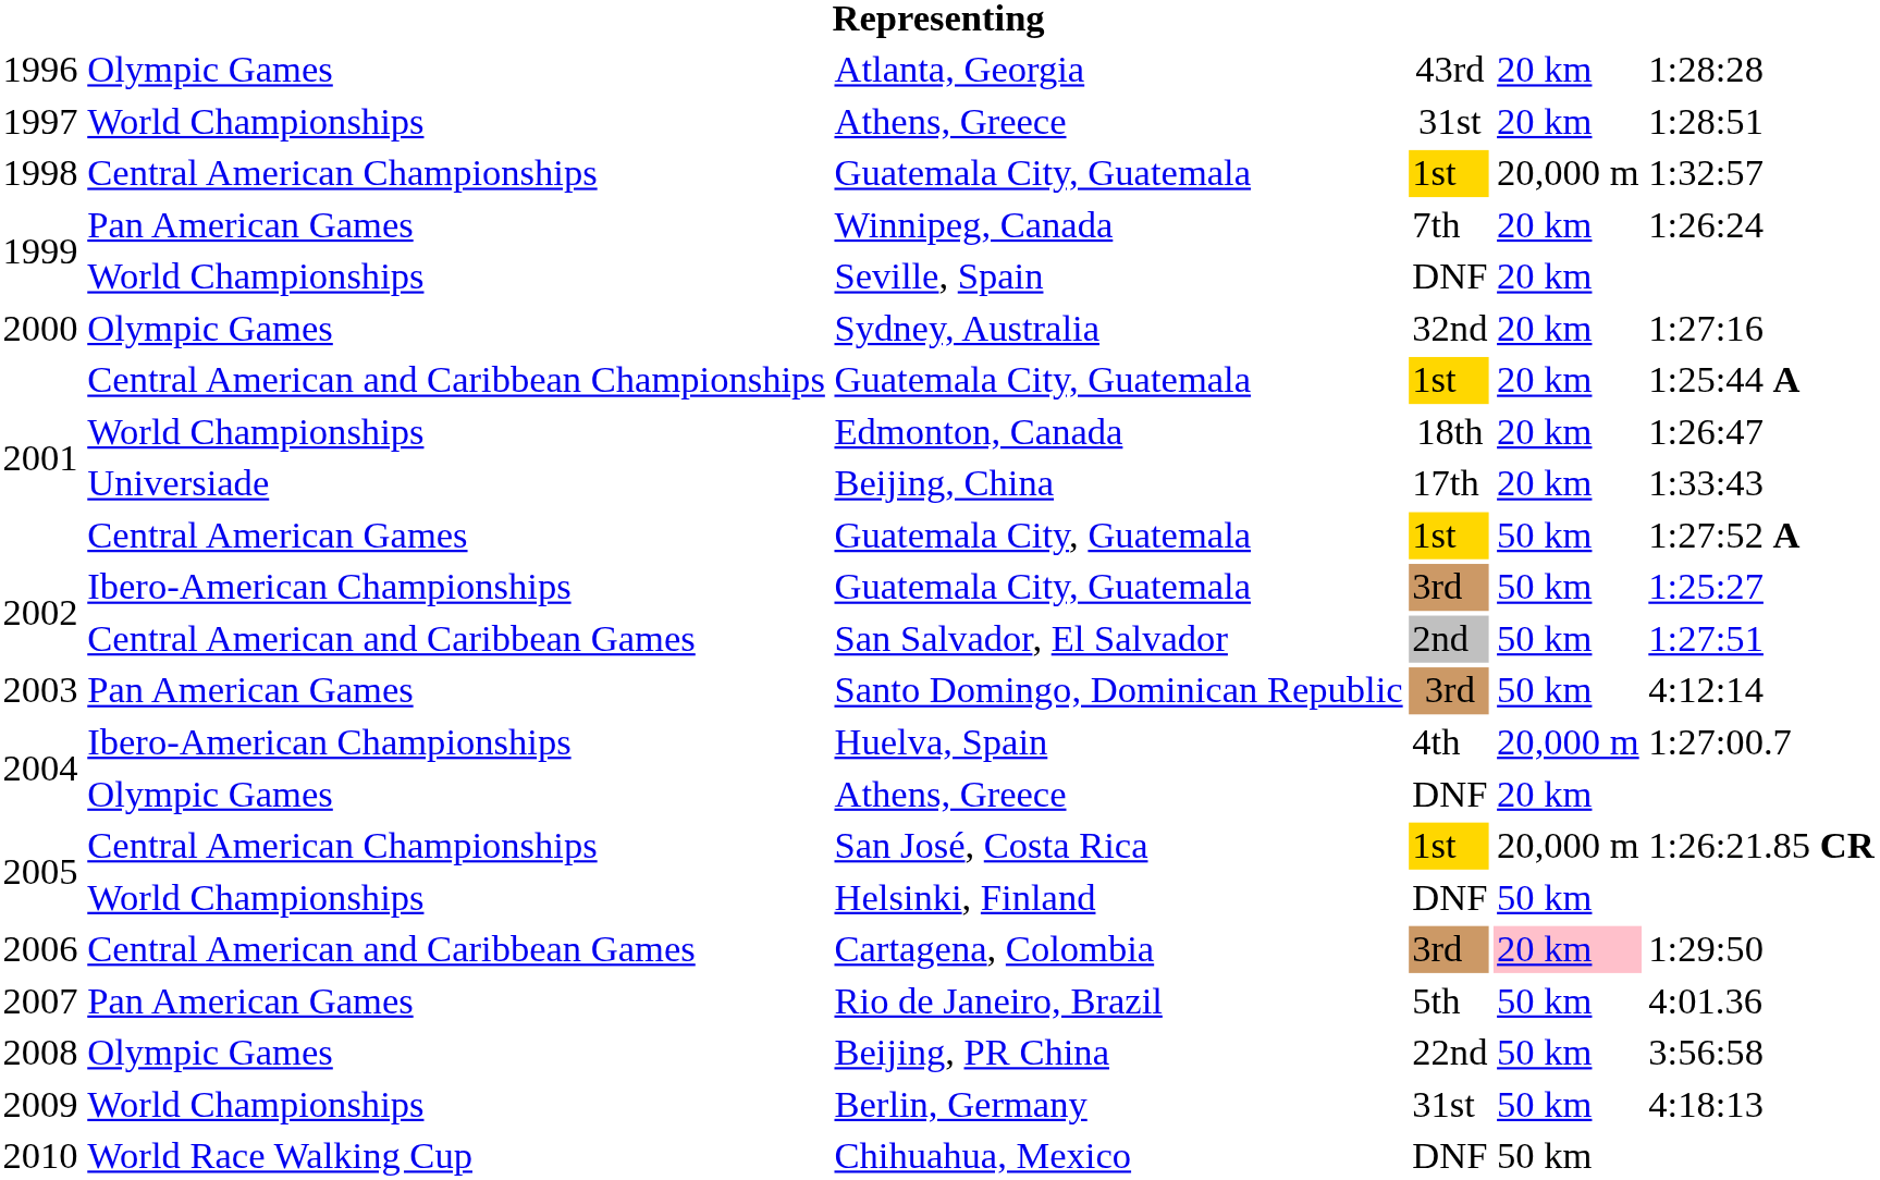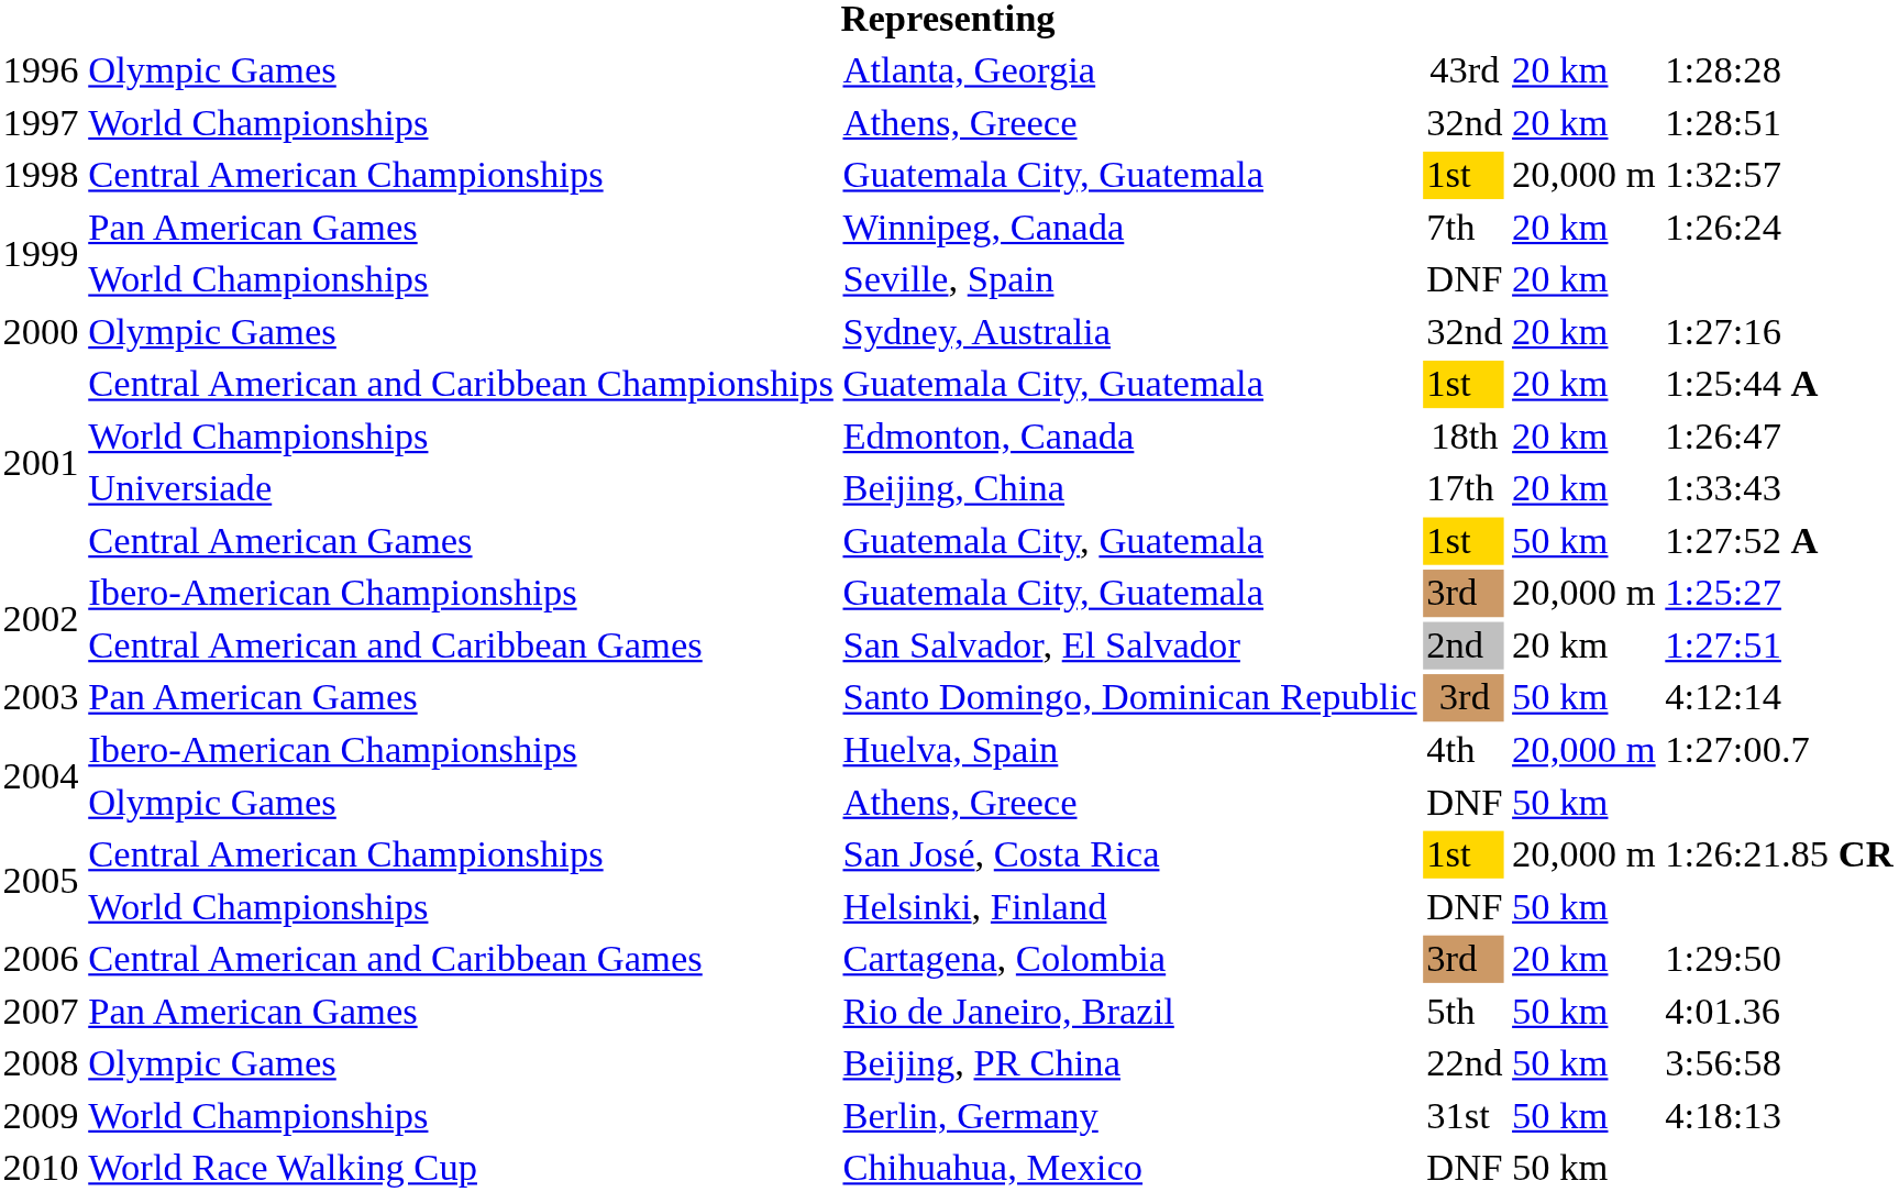 <table>
 <tr>
 <th colspan="6">Representing </th>
 </tr>
 <tr>
 <td>1996</td>
 <td><a href='#'>Olympic Games</a></td>
 <td><a href='#'>Atlanta, Georgia</a></td>
 <td align="center">43rd</td>
 <td><a href='#'>20 km</a></td>
 <td>1:28:28</td>
 </tr>
 <tr>
 <td>1997</td>
 <td><a href='#'>World Championships</a></td>
 <td><a href='#'>Athens, Greece</a></td>
-<td align="center">31st</td>
+<td align="center">32nd</td>
 <td><a href='#'>20 km</a></td>
 <td>1:28:51</td>
 </tr>
 <tr>
 <td>1998</td>
 <td><a href='#'>Central American Championships</a></td>
 <td><a href='#'>Guatemala City, Guatemala</a></td>
 <td bgcolor=gold>1st</td>
 <td>20,000 m</td>
 <td>1:32:57</td>
 </tr>
 <tr>
 <td rowspan=2>1999</td>
 <td><a href='#'>Pan American Games</a></td>
 <td><a href='#'>Winnipeg, Canada</a></td>
 <td>7th</td>
 <td><a href='#'>20 km</a></td>
 <td>1:26:24</td>
 </tr>
 <tr>
 <td><a href='#'>World Championships</a></td>
 <td><a href='#'>Seville</a>, <a href='#'>Spain</a></td>
 <td align="center">DNF</td>
 <td><a href='#'>20 km</a></td>
 <td></td>
 </tr>
 <tr>
 <td>2000</td>
 <td><a href='#'>Olympic Games</a></td>
 <td><a href='#'>Sydney, Australia</a></td>
 <td align="center">32nd</td>
 <td><a href='#'>20 km</a></td>
 <td>1:27:16</td>
 </tr>
 <tr>
 <td rowspan=4>2001</td>
 <td><a href='#'>Central American and Caribbean Championships</a></td>
 <td><a href='#'>Guatemala City, Guatemala</a></td>
 <td bgcolor="gold">1st</td>
 <td><a href='#'>20 km</a></td>
 <td>1:25:44 <strong>A</strong></td>
 </tr>
 <tr>
 <td><a href='#'>World Championships</a></td>
 <td><a href='#'>Edmonton, Canada</a></td>
 <td align="center">18th</td>
 <td><a href='#'>20 km</a></td>
 <td>1:26:47</td>
 </tr>
 <tr>
 <td><a href='#'>Universiade</a></td>
 <td><a href='#'>Beijing, China</a></td>
 <td>17th</td>
 <td><a href='#'>20 km</a></td>
 <td>1:33:43</td>
 </tr>
 <tr>
 <td><a href='#'>Central American Games</a></td>
 <td><a href='#'>Guatemala City</a>, <a href='#'>Guatemala</a></td>
 <td bgcolor=gold>1st</td>
 <td><a href='#'>50 km</a></td>
 <td>1:27:52 <strong>A</strong></td>
 </tr>
 <tr>
 <td rowspan=2>2002</td>
 <td><a href='#'>Ibero-American Championships</a></td>
 <td><a href='#'>Guatemala City, Guatemala</a></td>
 <td bgcolor=cc9966>3rd</td>
-<td><a href='#'>50 km</a></td>
+<td>20,000 m</td>
 <td><a href='#'>1:25:27</a></td>
 </tr>
 <tr>
 <td><a href='#'>Central American and Caribbean Games</a></td>
 <td><a href='#'>San Salvador</a>, <a href='#'>El Salvador</a></td>
 <td bgcolor="silver">2nd</td>
-<td><a href='#'>50 km</a></td>
+<td>20 km</td>
 <td><a href='#'>1:27:51</a></td>
 </tr>
 <tr>
 <td>2003</td>
 <td><a href='#'>Pan American Games</a></td>
 <td><a href='#'>Santo Domingo, Dominican Republic</a></td>
 <td bgcolor="cc9966" align="center">3rd</td>
 <td><a href='#'>50 km</a></td>
 <td>4:12:14</td>
 </tr>
 <tr>
 <td rowspan=2>2004</td>
 <td><a href='#'>Ibero-American Championships</a></td>
 <td><a href='#'>Huelva, Spain</a></td>
 <td>4th</td>
 <td><a href='#'>20,000 m</a></td>
 <td>1:27:00.7</td>
 </tr>
 <tr>
 <td><a href='#'>Olympic Games</a></td>
 <td><a href='#'>Athens, Greece</a></td>
 <td>DNF</td>
-<td><a href='#'>20 km</a></td>
+<td><a href='#'>50 km</a></td>
 <td></td>
 </tr>
 <tr>
 <td rowspan=2>2005</td>
 <td><a href='#'>Central American Championships</a></td>
 <td><a href='#'>San José</a>, <a href='#'>Costa Rica</a></td>
 <td bgcolor=gold>1st</td>
 <td>20,000 m</td>
 <td>1:26:21.85 <strong>CR</strong></td>
 </tr>
 <tr>
 <td><a href='#'>World Championships</a></td>
 <td><a href='#'>Helsinki</a>, <a href='#'>Finland</a></td>
 <td>DNF</td>
 <td><a href='#'>50 km</a></td>
 <td></td>
 </tr>
 <tr>
 <td>2006</td>
 <td><a href='#'>Central American and Caribbean Games</a></td>
 <td><a href='#'>Cartagena</a>, <a href='#'>Colombia</a></td>
 <td bgcolor="cc9966">3rd</td>
-<td style="background: pink;"><a href='#'>20 km</a></td>
+<td><a href='#'>20 km</a></td>
 <td>1:29:50</td>
 </tr>
 <tr>
 <td>2007</td>
 <td><a href='#'>Pan American Games</a></td>
 <td><a href='#'>Rio de Janeiro, Brazil</a></td>
 <td>5th</td>
 <td><a href='#'>50 km</a></td>
 <td>4:01.36</td>
 </tr>
 <tr>
 <td>2008</td>
 <td><a href='#'>Olympic Games</a></td>
 <td><a href='#'>Beijing</a>, <a href='#'>PR China</a></td>
 <td>22nd</td>
 <td><a href='#'>50 km</a></td>
 <td>3:56:58</td>
 </tr>
 <tr>
 <td>2009</td>
 <td><a href='#'>World Championships</a></td>
 <td><a href='#'>Berlin, Germany</a></td>
 <td>31st</td>
 <td><a href='#'>50 km</a></td>
 <td>4:18:13</td>
 </tr>
 <tr>
 <td>2010</td>
 <td><a href='#'>World Race Walking Cup</a></td>
 <td><a href='#'>Chihuahua, Mexico</a></td>
 <td>DNF</td>
 <td>50 km</td>
 <td></td>
 </tr>
 </table>
